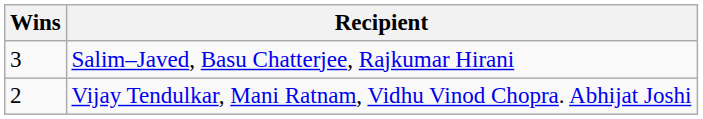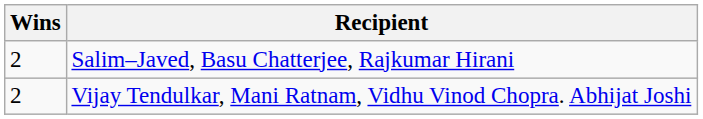 <table class="wikitable">
 <tr>
 <th>Wins</th>
 <th>Recipient</th>
 </tr>
 <tr>
-<td>3</td>
+<td>2</td>
 <td><a href='#'>Salim–Javed</a>, <a href='#'>Basu Chatterjee</a>, <a href='#'>Rajkumar Hirani</a></td>
 </tr>
 <tr>
 <td>2</td>
 <td><a href='#'>Vijay Tendulkar</a>, <a href='#'>Mani Ratnam</a>, <a href='#'>Vidhu Vinod Chopra</a>. <a href='#'>Abhijat Joshi</a></td>
 </tr>
 </table>
